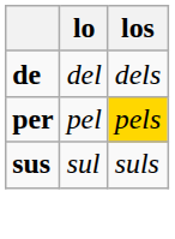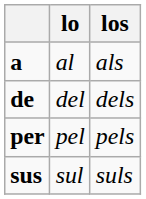 <table class="wikitable">
 <tr>
 <th></th>
 <th>lo</th>
 <th>los</th>
+</tr>
+<tr>
+<td><strong>a</strong></td>
+<td><em>al</em></td>
+<td><em>als</em></td>
 </tr>
 <tr>
 <td><strong>de</strong></td>
 <td><em>del</em></td>
 <td><em>dels</em></td>
 </tr>
 <tr>
 <td><strong>per</strong></td>
 <td><em>pel</em></td>
-<td style="background: gold;"><em>pels</em></td>
+<td><em>pels</em></td>
 </tr>
 <tr>
 <td><strong>sus</strong></td>
 <td><em>sul</em></td>
 <td><em>suls</em></td>
 </tr>
 </table>
